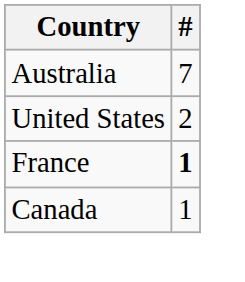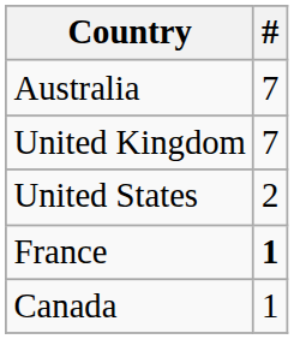 <table class="wikitable">
 <tr>
 <th>Country</th>
 <th>#</th>
 </tr>
 <tr>
 <td>Australia</td>
+<td>7</td>
+</tr>
+<tr>
+<td>United Kingdom</td>
 <td>7</td>
 </tr>
 <tr>
 <td>United States</td>
 <td>2</td>
 </tr>
 <tr>
 <td>France</td>
 <td><strong>1</strong></td>
 </tr>
 <tr>
 <td>Canada</td>
 <td>1</td>
 </tr>
 </table>
